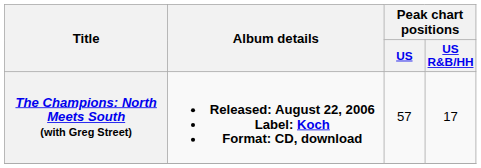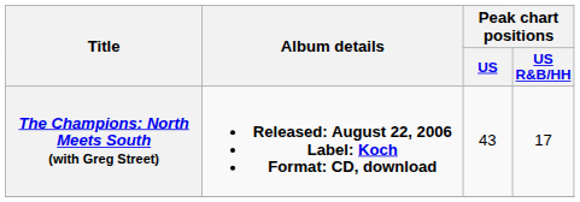 <table class="wikitable plainrowheaders" style="text-align:center;">
 <tr>
 <th scope="col" rowspan="2" style="width:12em;">Title</th>
 <th scope="col" rowspan="2" style="width:16em;">Album details</th>
 <th scope="col" colspan="2">Peak chart positions</th>
 </tr>
 <tr>
 <th scope="col" style="width:3em;font-size:90%;"><a href='#'>US</a></th>
 <th scope="col" style="width:3em;font-size:90%;"><a href='#'>US<br>R&B/HH</a></th>
 </tr>
 <tr>
 <th scope="row"><em><a href='#'>The Champions: North Meets South</a></em><br><small>(with Greg Street)</small></th>
 <td><strong><br><ul><li>Released: August 22, 2006</li><li>Label: <a href='#'>Koch</a></li><li>Format: CD, download</li></ul></strong></td>
-<td>57</td>
+<td>43</td>
 <td>17</td>
 </tr>
 <tr>
 </tr>
 </table>
